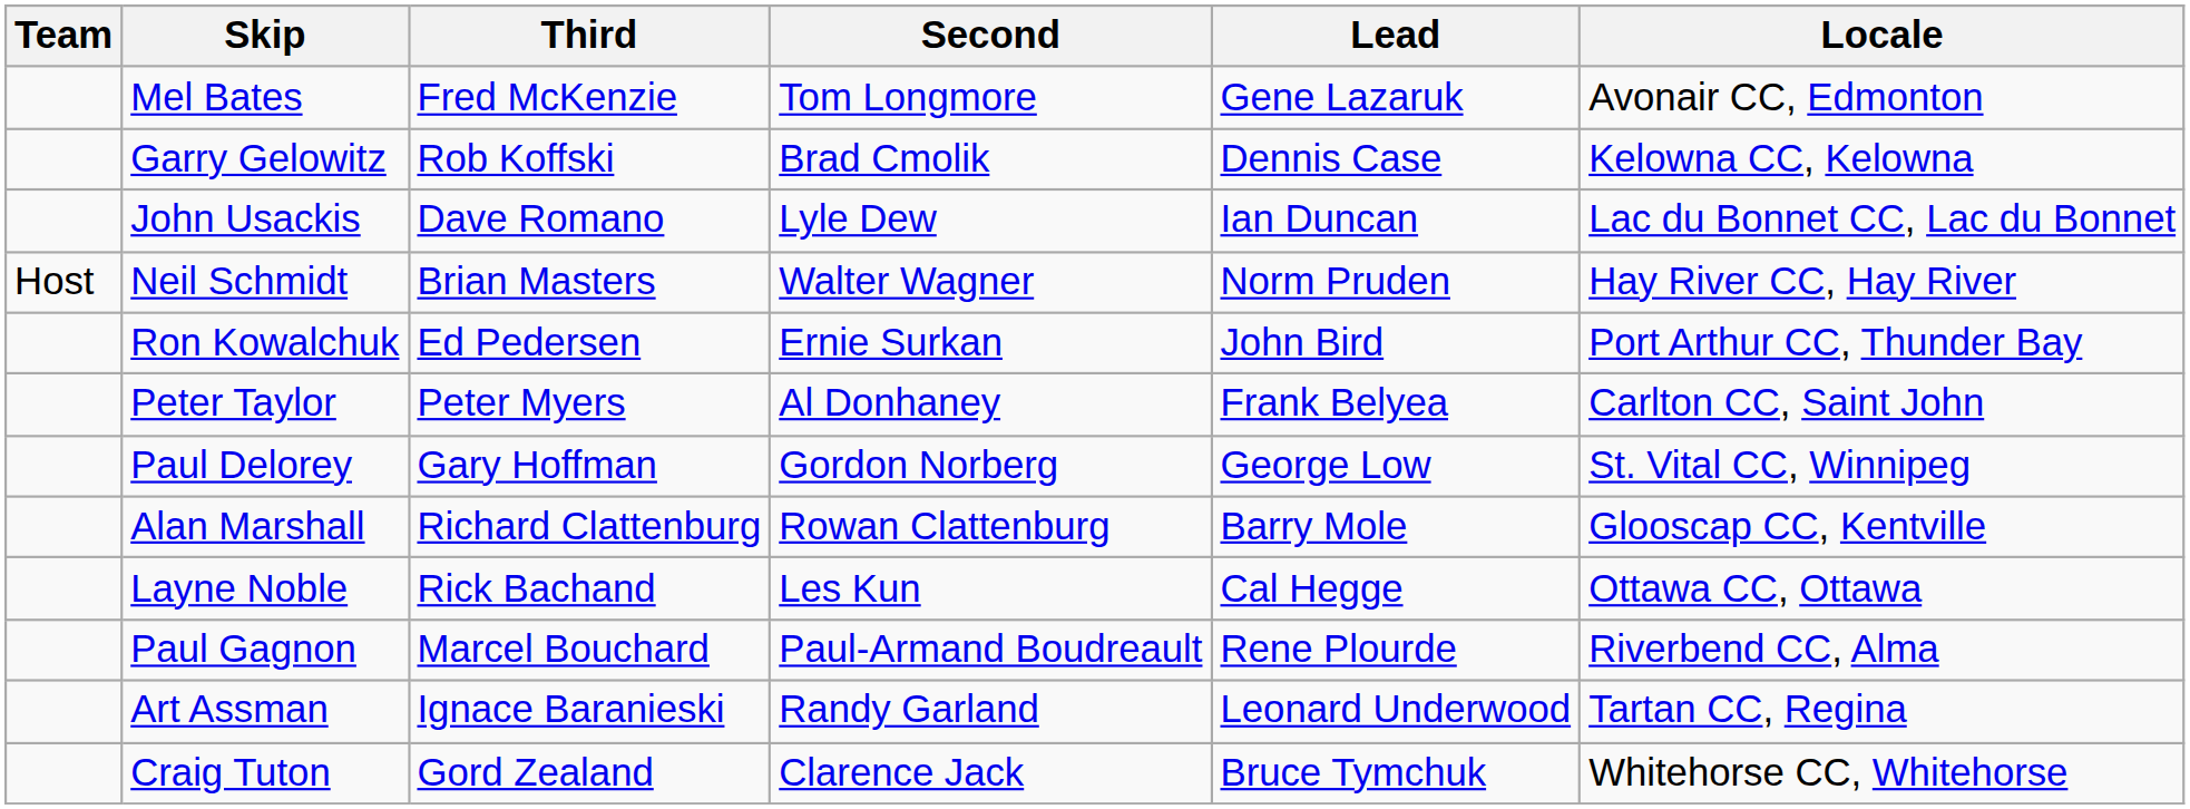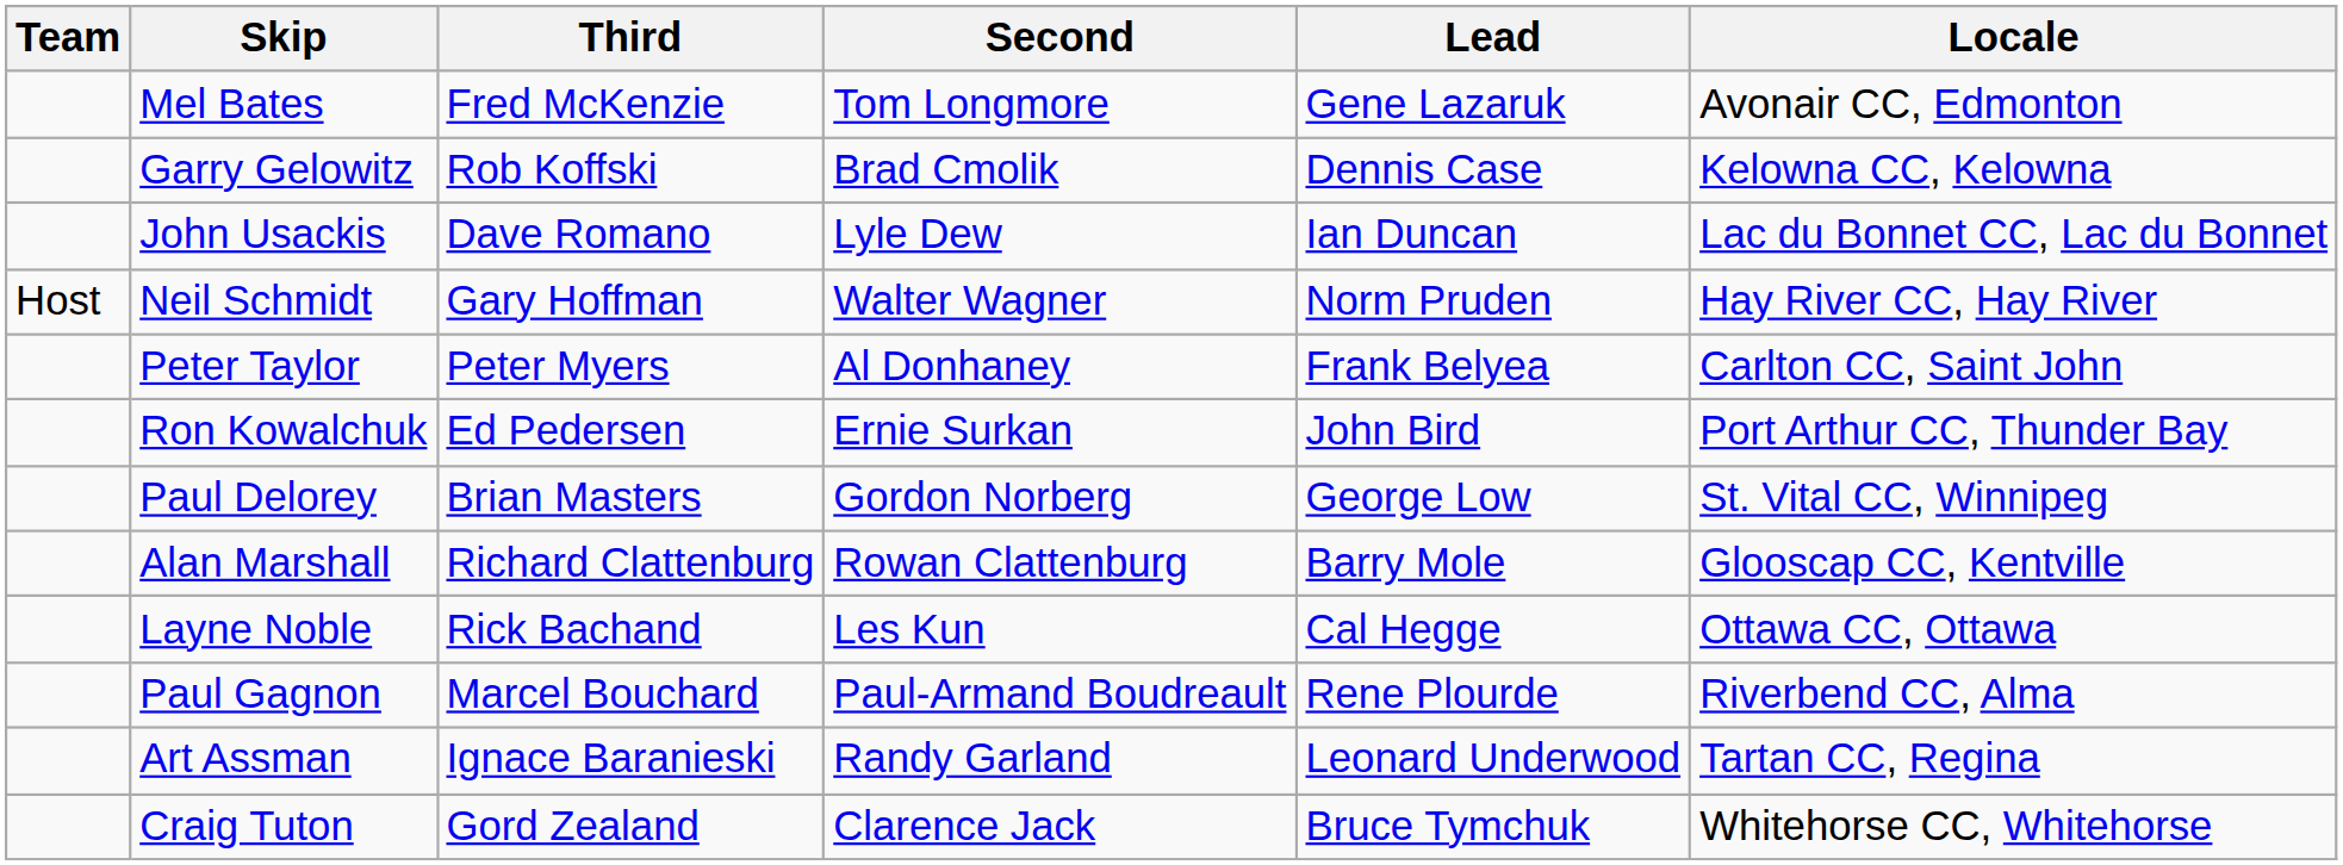 <table class="wikitable">
 <tr>
 <th>Team</th>
 <th>Skip</th>
 <th>Third</th>
 <th>Second</th>
 <th>Lead</th>
 <th>Locale</th>
 </tr>
 <tr>
 <td></td>
 <td><a href='#'>Mel Bates</a></td>
 <td><a href='#'>Fred McKenzie</a></td>
 <td><a href='#'>Tom Longmore</a></td>
 <td><a href='#'>Gene Lazaruk</a></td>
 <td>Avonair CC, <a href='#'>Edmonton</a></td>
 </tr>
 <tr>
 <td></td>
 <td><a href='#'>Garry Gelowitz</a></td>
 <td><a href='#'>Rob Koffski</a></td>
 <td><a href='#'>Brad Cmolik</a></td>
 <td><a href='#'>Dennis Case</a></td>
 <td><a href='#'>Kelowna CC</a>, <a href='#'>Kelowna</a></td>
 </tr>
 <tr>
 <td></td>
 <td><a href='#'>John Usackis</a></td>
 <td><a href='#'>Dave Romano</a></td>
 <td><a href='#'>Lyle Dew</a></td>
 <td><a href='#'>Ian Duncan</a></td>
 <td><a href='#'>Lac du Bonnet CC</a>, <a href='#'>Lac du Bonnet</a></td>
 </tr>
 <tr>
 <td> Host</td>
 <td><a href='#'>Neil Schmidt</a></td>
-<td><a href='#'>Brian Masters</a></td>
+<td><a href='#'>Gary Hoffman</a></td>
 <td><a href='#'>Walter Wagner</a></td>
 <td><a href='#'>Norm Pruden</a></td>
 <td><a href='#'>Hay River CC</a>, <a href='#'>Hay River</a></td>
+</tr>
+<tr>
+<td></td>
+<td><a href='#'>Peter Taylor</a></td>
+<td><a href='#'>Peter Myers</a></td>
+<td><a href='#'>Al Donhaney</a></td>
+<td><a href='#'>Frank Belyea</a></td>
+<td><a href='#'>Carlton CC</a>, <a href='#'>Saint John</a></td>
 </tr>
 <tr>
 <td></td>
 <td><a href='#'>Ron Kowalchuk</a></td>
 <td><a href='#'>Ed Pedersen</a></td>
 <td><a href='#'>Ernie Surkan</a></td>
 <td><a href='#'>John Bird</a></td>
 <td><a href='#'>Port Arthur CC</a>, <a href='#'>Thunder Bay</a></td>
 </tr>
 <tr>
 <td></td>
-<td><a href='#'>Peter Taylor</a></td>
-<td><a href='#'>Peter Myers</a></td>
-<td><a href='#'>Al Donhaney</a></td>
-<td><a href='#'>Frank Belyea</a></td>
-<td><a href='#'>Carlton CC</a>, <a href='#'>Saint John</a></td>
-</tr>
-<tr>
-<td></td>
 <td><a href='#'>Paul Delorey</a></td>
-<td><a href='#'>Gary Hoffman</a></td>
+<td><a href='#'>Brian Masters</a></td>
 <td><a href='#'>Gordon Norberg</a></td>
 <td><a href='#'>George Low</a></td>
 <td><a href='#'>St. Vital CC</a>, <a href='#'>Winnipeg</a></td>
 </tr>
 <tr>
 <td></td>
 <td><a href='#'>Alan Marshall</a></td>
 <td><a href='#'>Richard Clattenburg</a></td>
 <td><a href='#'>Rowan Clattenburg</a></td>
 <td><a href='#'>Barry Mole</a></td>
 <td><a href='#'>Glooscap CC</a>, <a href='#'>Kentville</a></td>
 </tr>
 <tr>
 <td></td>
 <td><a href='#'>Layne Noble</a></td>
 <td><a href='#'>Rick Bachand</a></td>
 <td><a href='#'>Les Kun</a></td>
 <td><a href='#'>Cal Hegge</a></td>
 <td><a href='#'>Ottawa CC</a>, <a href='#'>Ottawa</a></td>
 </tr>
 <tr>
 <td></td>
 <td><a href='#'>Paul Gagnon</a></td>
 <td><a href='#'>Marcel Bouchard</a></td>
 <td><a href='#'>Paul-Armand Boudreault</a></td>
 <td><a href='#'>Rene Plourde</a></td>
 <td><a href='#'>Riverbend CC</a>, <a href='#'>Alma</a></td>
 </tr>
 <tr>
 <td></td>
 <td><a href='#'>Art Assman</a></td>
 <td><a href='#'>Ignace Baranieski</a></td>
 <td><a href='#'>Randy Garland</a></td>
 <td><a href='#'>Leonard Underwood</a></td>
 <td><a href='#'>Tartan CC</a>, <a href='#'>Regina</a></td>
 </tr>
 <tr>
 <td></td>
 <td><a href='#'>Craig Tuton</a></td>
 <td><a href='#'>Gord Zealand</a></td>
 <td><a href='#'>Clarence Jack</a></td>
 <td><a href='#'>Bruce Tymchuk</a></td>
 <td>Whitehorse CC, <a href='#'>Whitehorse</a></td>
 </tr>
 </table>
